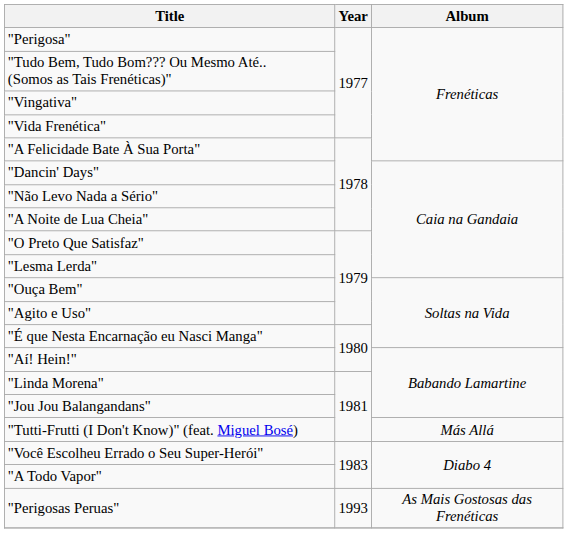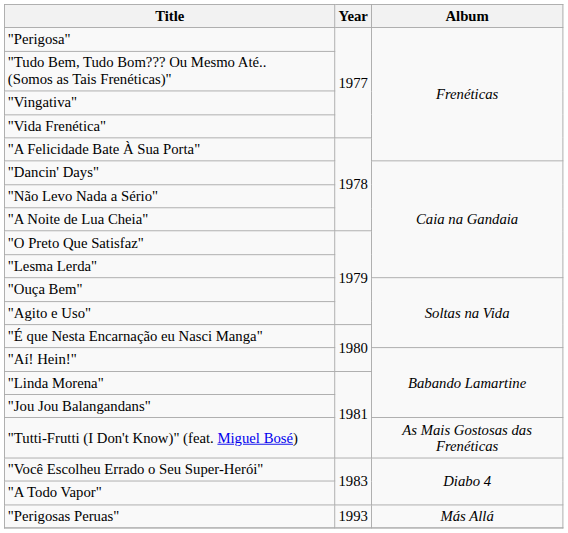 <table class="wikitable">
 <tr>
 <th style="width:22em;">Title</th>
 <th>Year</th>
 <th>Album</th>
 </tr>
 <tr>
 <td>"Perigosa"</td>
 <td rowspan="4">1977</td>
 <td rowspan="5" align="center"><em>Frenéticas</em></td>
 </tr>
 <tr>
 <td>"Tudo Bem, Tudo Bom??? Ou Mesmo Até..<br>(Somos as Tais Frenéticas)"</td>
 </tr>
 <tr>
 <td>"Vingativa"</td>
 </tr>
 <tr>
 <td>"Vida Frenética"</td>
 </tr>
 <tr>
 <td>"A Felicidade Bate À Sua Porta"</td>
 <td rowspan="4">1978</td>
 </tr>
 <tr>
 <td>"Dancin' Days"</td>
 <td rowspan="5" align="center"><em>Caia na Gandaia</em></td>
 </tr>
 <tr>
 <td>"Não Levo Nada a Sério"</td>
 </tr>
 <tr>
 <td>"A Noite de Lua Cheia"</td>
 </tr>
 <tr>
 <td>"O Preto Que Satisfaz"</td>
 <td rowspan="4">1979</td>
 </tr>
 <tr>
 <td>"Lesma Lerda"</td>
 </tr>
 <tr>
 <td>"Ouça Bem"</td>
 <td rowspan="3" align="center"><em>Soltas na Vida</em></td>
 </tr>
 <tr>
 <td>"Agito e Uso"</td>
 </tr>
 <tr>
 <td>"É que Nesta Encarnação eu Nasci Manga"</td>
 <td rowspan="2">1980</td>
 </tr>
 <tr>
 <td>"Aí! Hein!"</td>
 <td rowspan="3" align="center"><em>Babando Lamartine</em></td>
 </tr>
 <tr>
 <td>"Linda Morena"</td>
 <td rowspan="3">1981</td>
 </tr>
 <tr>
 <td>"Jou Jou Balangandans"</td>
 </tr>
 <tr>
 <td>"Tutti-Frutti (I Don't Know)" <span>(feat. <a href='#'>Miguel Bosé</a>)</span></td>
-<td align="center"><em>Más Allá</em></td>
+<td align="center"><em>As Mais Gostosas das Frenéticas</em></td>
 </tr>
 <tr>
 <td>"Você Escolheu Errado o Seu Super-Herói"</td>
 <td rowspan="2">1983</td>
 <td rowspan="2" align="center"><em>Diabo 4</em></td>
 </tr>
 <tr>
 <td>"A Todo Vapor"</td>
 </tr>
 <tr>
 <td>"Perigosas Peruas"</td>
 <td>1993</td>
-<td align="center"><em>As Mais Gostosas das Frenéticas</em></td>
+<td align="center"><em>Más Allá</em></td>
 </tr>
 <tr>
 </tr>
 </table>
